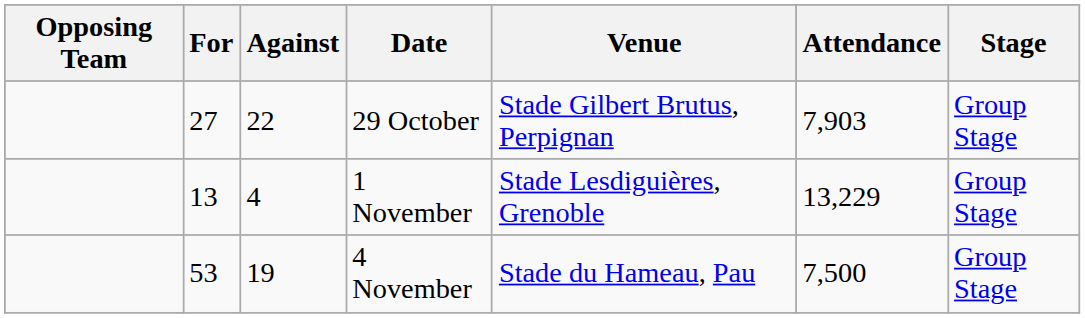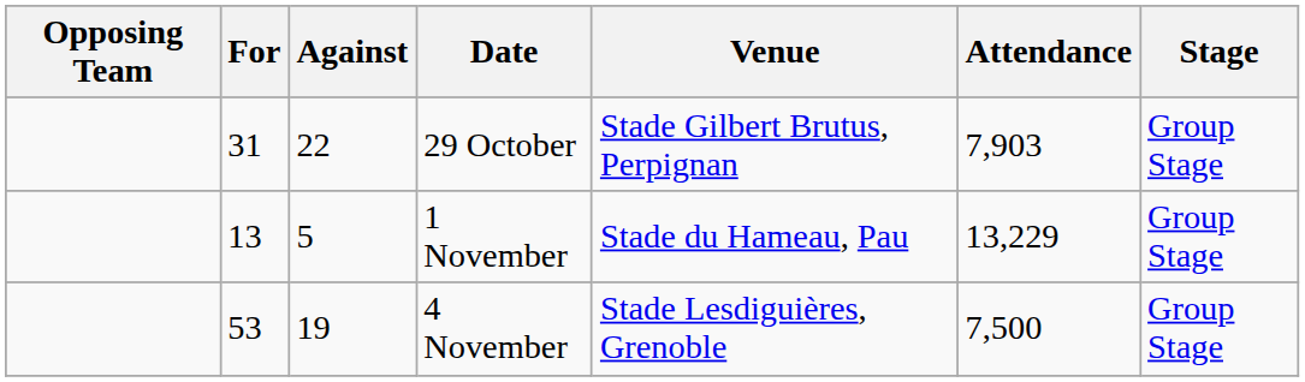 <table class="wikitable">
 <tr>
 <th>Opposing Team</th>
 <th>For</th>
 <th>Against</th>
 <th>Date</th>
 <th>Venue</th>
 <th>Attendance</th>
 <th>Stage</th>
 </tr>
 <tr>
 <td></td>
-<td>27</td>
+<td>31</td>
 <td>22</td>
 <td>29 October</td>
 <td><a href='#'>Stade Gilbert Brutus</a>, <a href='#'>Perpignan</a></td>
 <td>7,903</td>
 <td><a href='#'>Group Stage</a></td>
 </tr>
 <tr>
 <td></td>
 <td>13</td>
-<td>4</td>
+<td>5</td>
 <td>1 November</td>
-<td><a href='#'>Stade Lesdiguières</a>, <a href='#'>Grenoble</a></td>
+<td><a href='#'>Stade du Hameau</a>, <a href='#'>Pau</a></td>
 <td>13,229</td>
 <td><a href='#'>Group Stage</a></td>
 </tr>
 <tr>
 <td></td>
 <td>53</td>
 <td>19</td>
 <td>4 November</td>
-<td><a href='#'>Stade du Hameau</a>, <a href='#'>Pau</a></td>
+<td><a href='#'>Stade Lesdiguières</a>, <a href='#'>Grenoble</a></td>
 <td>7,500</td>
 <td><a href='#'>Group Stage</a></td>
 </tr>
 </table>
